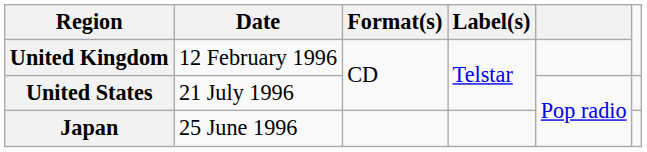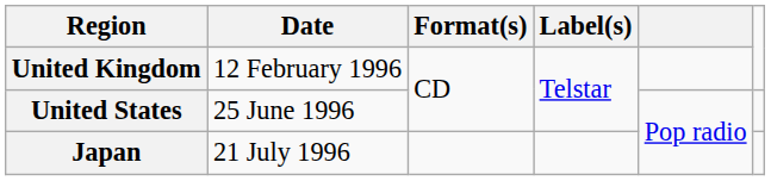 <table class="wikitable plainrowheaders">
 <tr>
 <th scope="col">Region</th>
 <th scope="col">Date</th>
 <th scope="col">Format(s)</th>
 <th scope="col">Label(s)</th>
 <th scope="col"></th>
 </tr>
 <tr>
 <th scope="row">United Kingdom</th>
 <td>12 February 1996</td>
 <td rowspan="2">CD</td>
 <td rowspan="2"><a href='#'>Telstar</a></td>
 <td></td>
 </tr>
 <tr>
 <th scope="row">United States</th>
-<td>21 July 1996</td>
+<td>25 June 1996</td>
 <td rowspan="2"><a href='#'>Pop radio</a></td>
 <td></td>
 </tr>
 <tr>
 <th scope="row">Japan</th>
-<td>25 June 1996</td>
+<td>21 July 1996</td>
 <td></td>
 </tr>
 </table>
